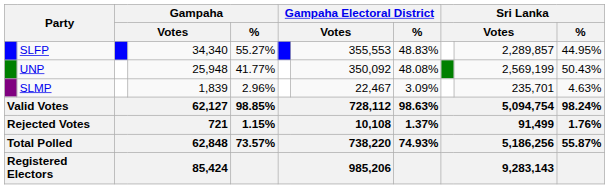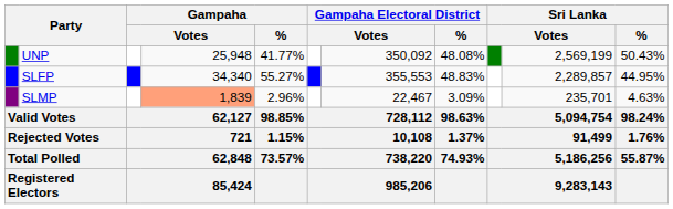 <table class="wikitable">
 <tr>
 <th colspan="2" width="144px"rowspan="2">Party</th>
 <th colspan="3" width="216px">Gampaha</th>
 <th colspan="3" width="216px"><a href='#'>Gampaha Electoral District</a></th>
 <th colspan="3" width="216px">Sri Lanka</th>
 </tr>
 <tr>
 <th colspan="2" width="144px">Votes</th>
 <th>%</th>
 <th colspan="2" width="144px">Votes</th>
 <th>%</th>
 <th colspan="2" width="144px">Votes</th>
 <th>%</th>
 </tr>
 <tr>
+<td style="background-color:green;" width="10px"></td>
+<td style="text-align:left;"><a href='#'>UNP</a></td>
+<td style="background-color:white;" width="10px"></td>
+<td style="text-align:right;">25,948</td>
+<td style="text-align:right;">41.77%</td>
+<td style="background-color:white;" width="10px"></td>
+<td style="text-align:right;">350,092</td>
+<td style="text-align:right;">48.08%</td>
+<td style="background-color:green;" width="10px"></td>
+<td style="text-align:right;">2,569,199</td>
+<td style="text-align:right;">50.43%</td>
+</tr>
+<tr>
 <td style="background-color:blue;" width="10px"></td>
 <td style="text-align:left;"><a href='#'>SLFP</a></td>
 <td style="background-color:blue;" width="10px"></td>
 <td style="text-align:right;">34,340</td>
 <td style="text-align:right;">55.27%</td>
 <td style="background-color:blue;" width="10px"></td>
 <td style="text-align:right;">355,553</td>
 <td style="text-align:right;">48.83%</td>
 <td style="background-color:white;" width="10px"></td>
 <td style="text-align:right;">2,289,857</td>
 <td style="text-align:right;">44.95%</td>
 </tr>
 <tr>
-<td style="background-color:green;" width="10px"></td>
-<td style="text-align:left;"><a href='#'>UNP</a></td>
-<td style="background-color:white;" width="10px"></td>
-<td style="text-align:right;">25,948</td>
-<td style="text-align:right;">41.77%</td>
-<td style="background-color:white;" width="10px"></td>
-<td style="text-align:right;">350,092</td>
-<td style="text-align:right;">48.08%</td>
-<td style="background-color:green;" width="10px"></td>
-<td style="text-align:right;">2,569,199</td>
-<td style="text-align:right;">50.43%</td>
-</tr>
-<tr>
 <td style="background-color:purple;" width="10px"></td>
 <td style="text-align:left;"><a href='#'>SLMP</a></td>
 <td style="background-color:white;" width="10px"></td>
-<td style="text-align:right;">1,839</td>
+<td style="background: lightsalmon; text-align:right;">1,839</td>
 <td style="text-align:right;">2.96%</td>
 <td style="background-color:white;" width="10px"></td>
 <td style="text-align:right;">22,467</td>
 <td style="text-align:right;">3.09%</td>
 <td style="background-color:white;" width="10px"></td>
 <td style="text-align:right;">235,701</td>
 <td style="text-align:right;">4.63%</td>
 </tr>
 <tr>
 <th colspan="2" width="144px"style="text-align:left;">Valid Votes</th>
 <th style="text-align:right;"colspan="2" width="144px">62,127</th>
 <th style="text-align:right;">98.85%</th>
 <th style="text-align:right;"colspan="2" width="144px">728,112</th>
 <th style="text-align:right;">98.63%</th>
 <th style="text-align:right;"colspan="2" width="144px">5,094,754</th>
 <th style="text-align:right;">98.24%</th>
 </tr>
 <tr>
 <th colspan="2" width="144px"style="text-align:left;">Rejected Votes</th>
 <th style="text-align:right;"colspan="2" width="144px">721</th>
 <th style="text-align:right;">1.15%</th>
 <th style="text-align:right;"colspan="2" width="144px">10,108</th>
 <th style="text-align:right;">1.37%</th>
 <th style="text-align:right;"colspan="2" width="144px">91,499</th>
 <th style="text-align:right;">1.76%</th>
 </tr>
 <tr>
 <th colspan="2" width="144px"style="text-align:left;">Total Polled</th>
 <th style="text-align:right;"colspan="2" width="144px">62,848</th>
 <th style="text-align:right;">73.57%</th>
 <th style="text-align:right;"colspan="2" width="144px">738,220</th>
 <th style="text-align:right;">74.93%</th>
 <th style="text-align:right;"colspan="2" width="144px">5,186,256</th>
 <th style="text-align:right;">55.87%</th>
 </tr>
 <tr>
 <th colspan="2" width="144px"style="text-align:left;">Registered Electors</th>
 <th style="text-align:right;"colspan="2" width="144px">85,424</th>
 <th></th>
 <th style="text-align:right;"colspan="2" width="144px">985,206</th>
 <th></th>
 <th style="text-align:right;"colspan="2" width="144px">9,283,143</th>
 <th></th>
 </tr>
 </table>
